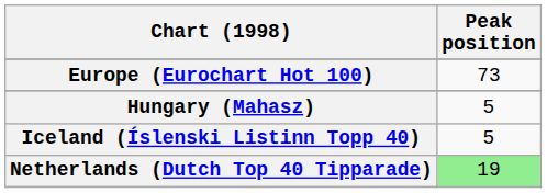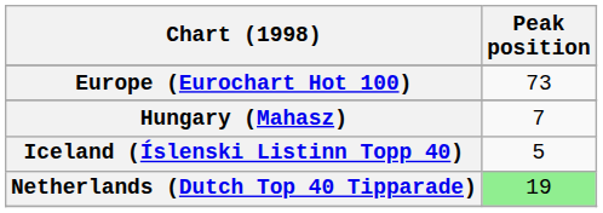 <table class="wikitable sortable plainrowheaders" plainrowheaders" style="text-align:center">
 <tr>
 <th>Chart (1998)</th>
 <th>Peak<br>position</th>
 </tr>
 <tr>
 </tr>
 <tr>
 </tr>
 <tr>
 </tr>
 <tr>
 </tr>
 <tr>
 <th scope="row">Europe (<a href='#'>Eurochart Hot 100</a>)</th>
 <td>73</td>
 </tr>
 <tr>
 </tr>
 <tr>
 </tr>
 <tr>
 <th scope="row">Hungary (<a href='#'>Mahasz</a>)</th>
-<td>5</td>
+<td>7</td>
 </tr>
 <tr>
 <th scope="row">Iceland (<a href='#'>Íslenski Listinn Topp 40</a>)</th>
 <td>5</td>
 </tr>
 <tr>
 <th scope="row">Netherlands (<a href='#'>Dutch Top 40 Tipparade</a>)</th>
 <td style="background: lightgreen;">19</td>
 </tr>
 <tr>
 </tr>
 <tr>
 </tr>
 <tr>
 </tr>
 <tr>
 </tr>
 <tr>
 </tr>
 <tr>
 </tr>
 <tr>
 </tr>
 <tr>
 </tr>
 </table>
